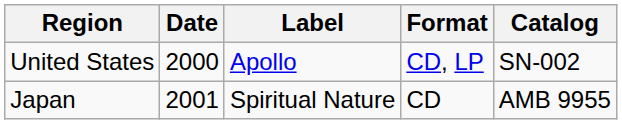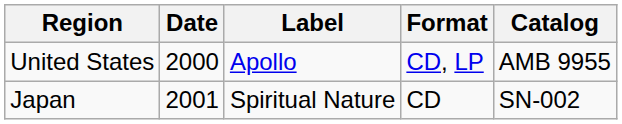 <table class="wikitable">
 <tr>
 <th>Region</th>
 <th>Date</th>
 <th>Label</th>
 <th>Format</th>
 <th>Catalog</th>
 </tr>
 <tr>
 <td>United States</td>
 <td>2000</td>
 <td><a href='#'>Apollo</a></td>
 <td><a href='#'>CD</a>, <a href='#'>LP</a></td>
-<td>SN-002</td>
+<td>AMB 9955</td>
 </tr>
 <tr>
 <td>Japan</td>
 <td>2001</td>
 <td>Spiritual Nature</td>
 <td>CD</td>
-<td>AMB 9955</td>
+<td>SN-002</td>
 </tr>
 </table>
